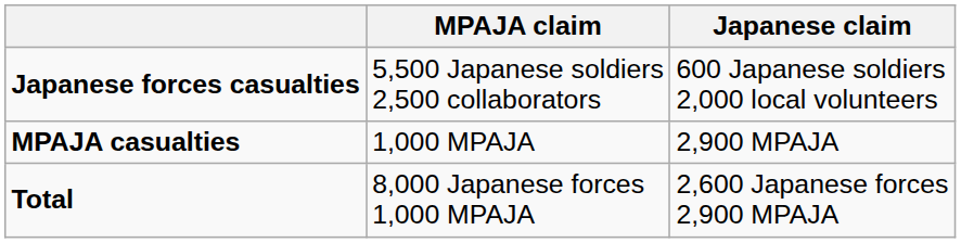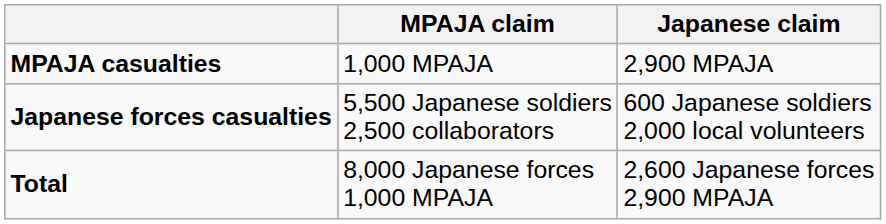 <table class="wikitable">
 <tr>
 <th></th>
 <th>MPAJA claim</th>
 <th>Japanese claim</th>
 </tr>
 <tr>
+<td><strong>MPAJA casualties</strong></td>
+<td>1,000 MPAJA</td>
+<td>2,900 MPAJA</td>
+</tr>
+<tr>
 <td><strong>Japanese forces casualties</strong></td>
 <td>5,500 Japanese soldiers<br>2,500 collaborators</td>
 <td>600 Japanese soldiers<br>2,000 local volunteers</td>
-</tr>
-<tr>
-<td><strong>MPAJA casualties</strong></td>
-<td>1,000 MPAJA</td>
-<td>2,900 MPAJA</td>
 </tr>
 <tr>
 <td><strong>Total</strong></td>
 <td>8,000 Japanese forces<br>1,000 MPAJA</td>
 <td>2,600 Japanese forces<br>2,900 MPAJA</td>
 </tr>
 </table>
